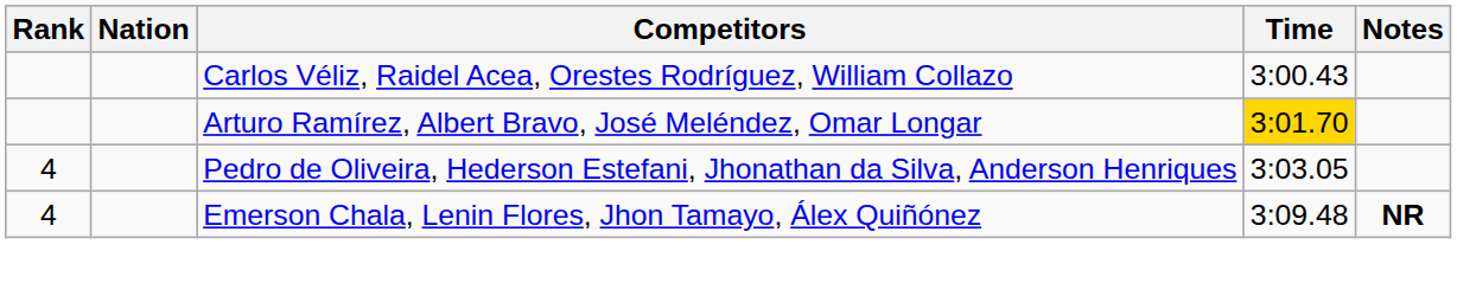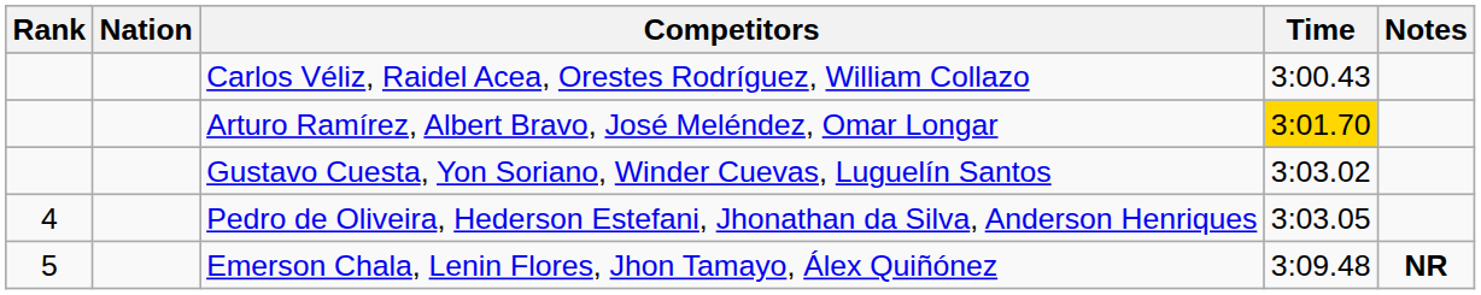 <table class="wikitable sortable" style="text-align:center; font-size:95%">
 <tr>
 <th>Rank</th>
 <th>Nation</th>
 <th>Competitors</th>
 <th>Time</th>
 <th>Notes</th>
 </tr>
 <tr>
 <td></td>
 <td align=left></td>
 <td align=left><a href='#'>Carlos Véliz</a>, <a href='#'>Raidel Acea</a>, <a href='#'>Orestes Rodríguez</a>, <a href='#'>William Collazo</a></td>
 <td>3:00.43</td>
 <td></td>
 </tr>
 <tr>
 <td></td>
 <td align=left></td>
 <td align=left><a href='#'>Arturo Ramírez</a>, <a href='#'>Albert Bravo</a>, <a href='#'>José Meléndez</a>, <a href='#'>Omar Longar</a></td>
 <td style="background: gold;">3:01.70</td>
 <td></td>
 </tr>
 <tr>
+<td></td>
+<td align=left></td>
+<td align=left><a href='#'>Gustavo Cuesta</a>, <a href='#'>Yon Soriano</a>, <a href='#'>Winder Cuevas</a>, <a href='#'>Luguelín Santos</a></td>
+<td>3:03.02</td>
+<td></td>
+</tr>
+<tr>
 <td>4</td>
 <td align=left></td>
 <td align=left><a href='#'>Pedro de Oliveira</a>, <a href='#'>Hederson Estefani</a>, <a href='#'>Jhonathan da Silva</a>, <a href='#'>Anderson Henriques</a></td>
 <td>3:03.05</td>
 <td></td>
 </tr>
 <tr>
-<td>4</td>
+<td>5</td>
 <td align=left></td>
 <td align=left><a href='#'>Emerson Chala</a>, <a href='#'>Lenin Flores</a>, <a href='#'>Jhon Tamayo</a>, <a href='#'>Álex Quiñónez</a></td>
 <td>3:09.48</td>
 <td><strong>NR</strong></td>
 </tr>
 </table>
